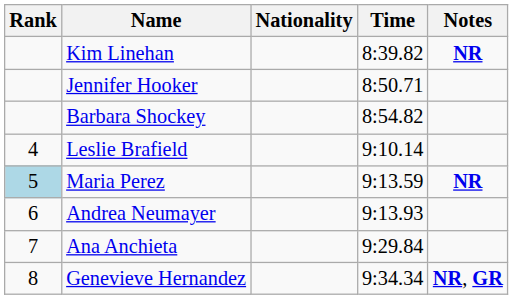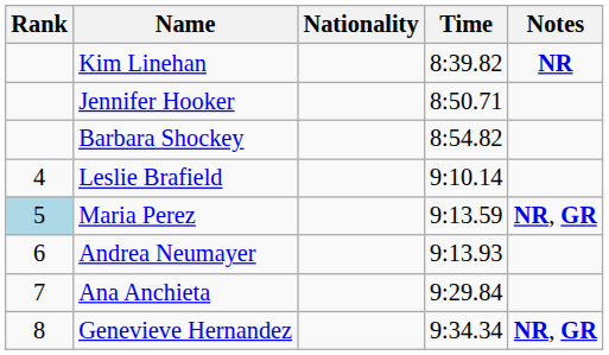 <table class="wikitable sortable" style="text-align:center">
 <tr>
 <th>Rank</th>
 <th>Name</th>
 <th>Nationality</th>
 <th>Time</th>
 <th>Notes</th>
 </tr>
 <tr>
 <td></td>
 <td align=left><a href='#'>Kim Linehan</a></td>
 <td align=left></td>
 <td>8:39.82</td>
 <td><strong><a href='#'>NR</a></strong></td>
 </tr>
 <tr>
 <td></td>
 <td align=left><a href='#'>Jennifer Hooker</a></td>
 <td align=left></td>
 <td>8:50.71</td>
 <td></td>
 </tr>
 <tr>
 <td></td>
 <td align=left><a href='#'>Barbara Shockey</a></td>
 <td align=left></td>
 <td>8:54.82</td>
 <td></td>
 </tr>
 <tr>
 <td>4</td>
 <td align=left><a href='#'>Leslie Brafield</a></td>
 <td align=left></td>
 <td>9:10.14</td>
 <td></td>
 </tr>
 <tr>
 <td style="background: lightblue;">5</td>
 <td align=left><a href='#'>Maria Perez</a></td>
 <td align=left></td>
 <td>9:13.59</td>
-<td><strong><a href='#'>NR</a></strong></td>
+<td><strong><a href='#'>NR</a></strong>, <strong><a href='#'>GR</a></strong></td>
 </tr>
 <tr>
 <td>6</td>
 <td align=left><a href='#'>Andrea Neumayer</a></td>
 <td align=left></td>
 <td>9:13.93</td>
 <td></td>
 </tr>
 <tr>
 <td>7</td>
 <td align=left><a href='#'>Ana Anchieta</a></td>
 <td align=left></td>
 <td>9:29.84</td>
 <td></td>
 </tr>
 <tr>
 <td>8</td>
 <td align=left><a href='#'>Genevieve Hernandez</a></td>
 <td align=left></td>
 <td>9:34.34</td>
 <td><strong><a href='#'>NR</a></strong>, <strong><a href='#'>GR</a></strong></td>
 </tr>
 </table>
